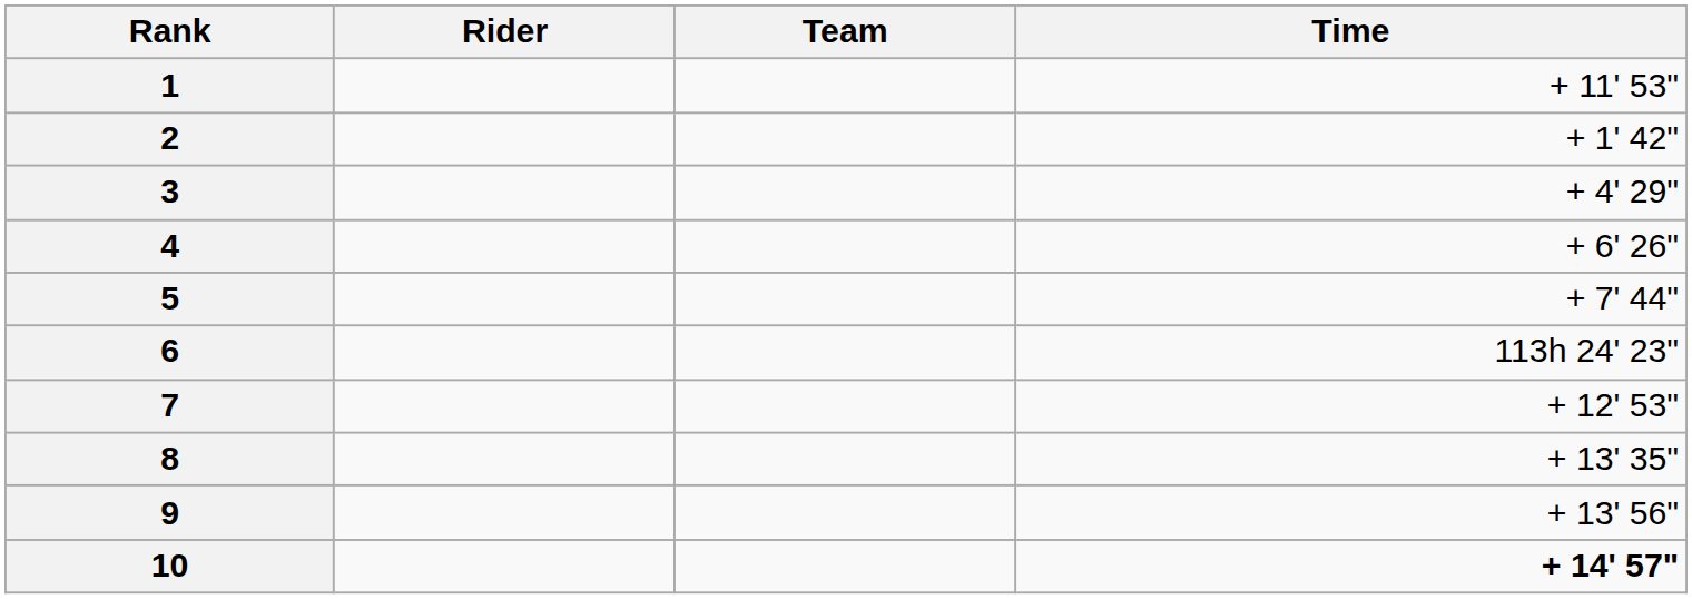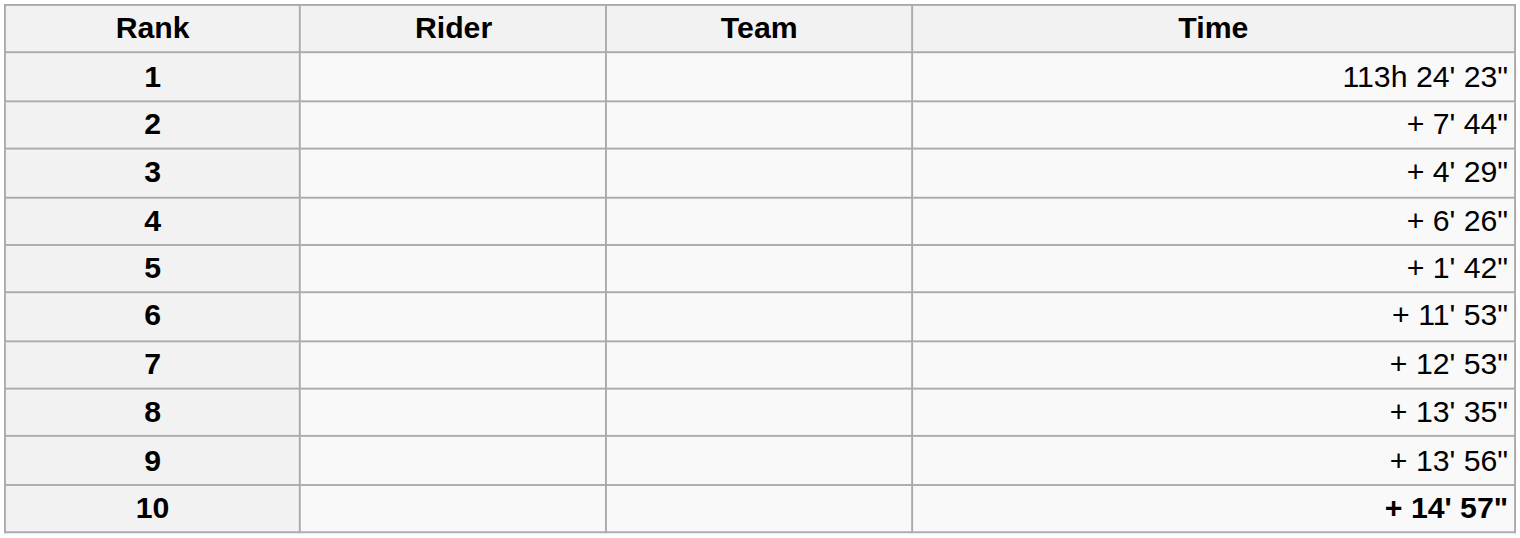 <table class="wikitable" style="width:50em;margin-bottom:0;">
 <tr>
 <th scope="col">Rank</th>
 <th scope="col">Rider</th>
 <th scope="col">Team</th>
 <th scope="col">Time</th>
 </tr>
 <tr>
 <th scope="row">1</th>
 <td> </td>
 <td></td>
-<td style="text-align:right;">+ 11' 53"</td>
+<td style="text-align:right;">113h 24' 23"</td>
 </tr>
 <tr>
 <th scope="row">2</th>
 <td> </td>
 <td></td>
-<td style="text-align:right;">+ 1' 42"</td>
+<td style="text-align:right;">+ 7' 44"</td>
 </tr>
 <tr>
 <th scope="row">3</th>
 <td></td>
 <td></td>
 <td style="text-align:right;">+ 4' 29"</td>
 </tr>
 <tr>
 <th scope="row">4</th>
 <td> </td>
 <td></td>
 <td style="text-align:right;">+ 6' 26"</td>
 </tr>
 <tr>
 <th scope="row">5</th>
 <td></td>
 <td></td>
-<td style="text-align:right;">+ 7' 44"</td>
+<td style="text-align:right;">+ 1' 42"</td>
 </tr>
 <tr>
 <th scope="row">6</th>
 <td></td>
 <td></td>
-<td style="text-align:right;">113h 24' 23"</td>
+<td style="text-align:right;">+ 11' 53"</td>
 </tr>
 <tr>
 <th scope="row">7</th>
 <td> </td>
 <td></td>
 <td style="text-align:right;">+ 12' 53"</td>
 </tr>
 <tr>
 <th scope="row">8</th>
 <td> </td>
 <td></td>
 <td style="text-align:right;">+ 13' 35"</td>
 </tr>
 <tr>
 <th scope="row">9</th>
 <td></td>
 <td></td>
 <td style="text-align:right;">+ 13' 56"</td>
 </tr>
 <tr>
 <th scope="row">10</th>
 <td></td>
 <td></td>
 <td style="text-align:right;"><strong>+ 14' 57"</strong></td>
 </tr>
 </table>
